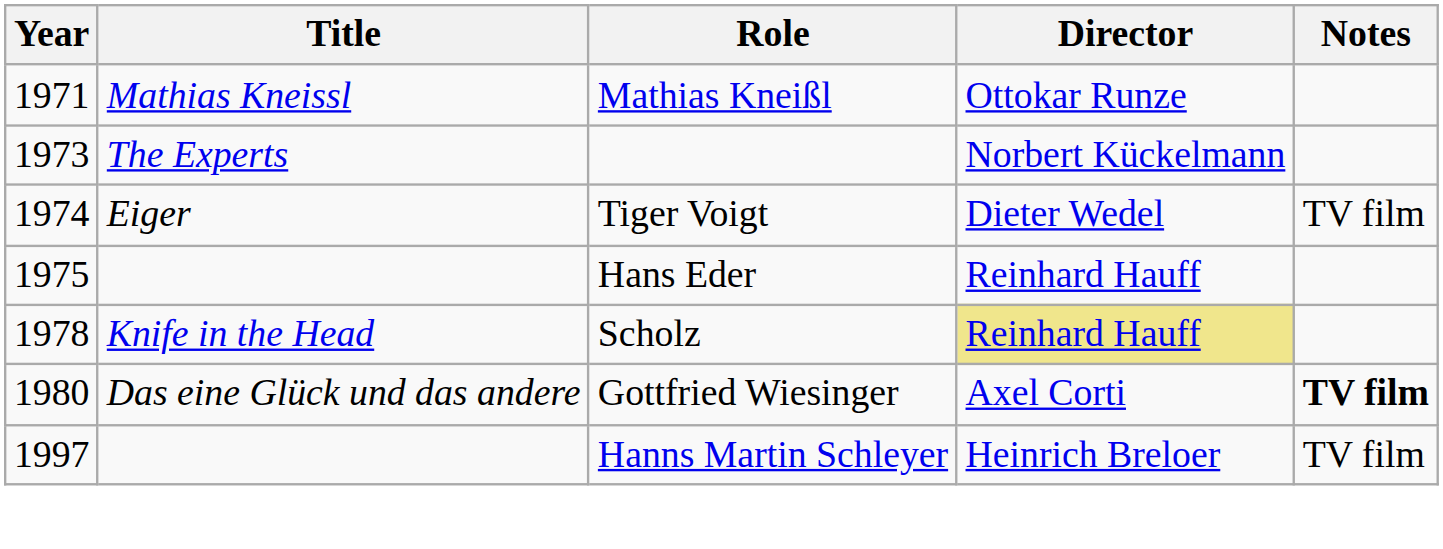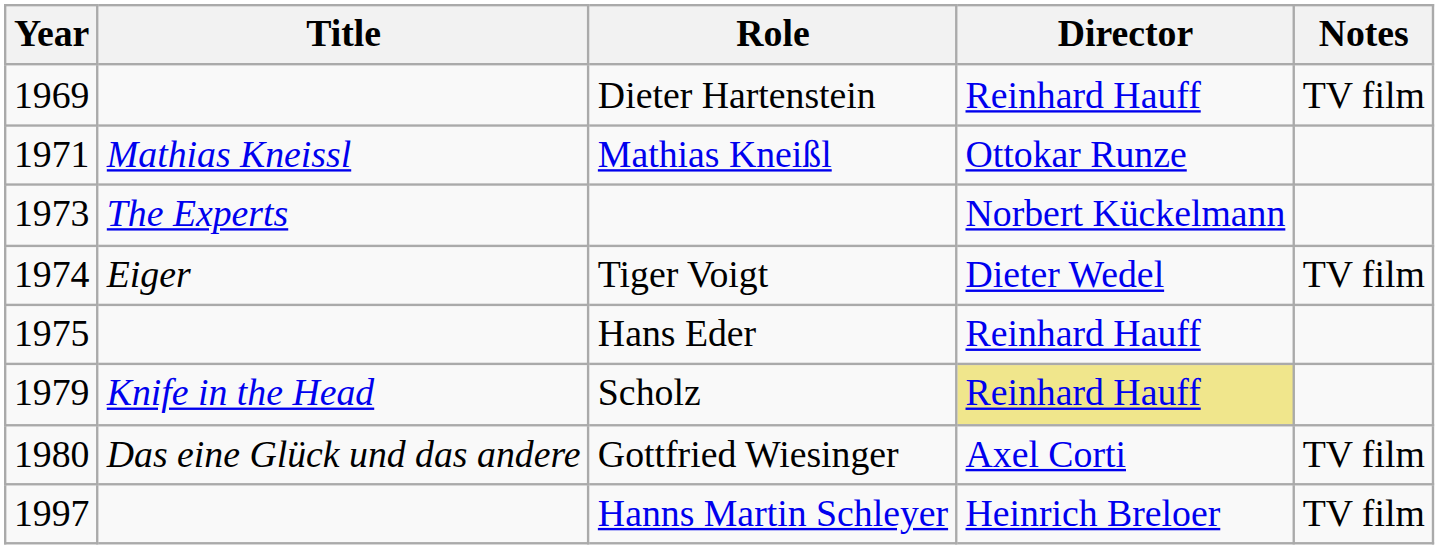 <table class="wikitable sortable">
 <tr>
 <th>Year</th>
 <th>Title</th>
 <th>Role</th>
 <th>Director</th>
 <th class="unsortable">Notes</th>
+</tr>
+<tr>
+<td>1969</td>
+<td><em></em></td>
+<td>Dieter Hartenstein</td>
+<td><a href='#'>Reinhard Hauff</a></td>
+<td>TV film</td>
 </tr>
 <tr>
 <td>1971</td>
 <td><em><a href='#'>Mathias Kneissl</a></em></td>
 <td><a href='#'>Mathias Kneißl</a></td>
 <td><a href='#'>Ottokar Runze</a></td>
 <td></td>
 </tr>
 <tr>
 <td>1973</td>
 <td><em><a href='#'>The Experts</a></em></td>
 <td></td>
 <td><a href='#'>Norbert Kückelmann</a></td>
 </tr>
 <tr>
 <td>1974</td>
 <td><em>Eiger</em></td>
 <td>Tiger Voigt</td>
 <td><a href='#'>Dieter Wedel</a></td>
 <td>TV film</td>
 </tr>
 <tr>
 <td>1975</td>
 <td><em></em></td>
 <td>Hans Eder</td>
 <td><a href='#'>Reinhard Hauff</a></td>
 <td></td>
 </tr>
 <tr>
-<td>1978</td>
+<td>1979</td>
 <td><em><a href='#'>Knife in the Head</a></em></td>
 <td>Scholz</td>
 <td style="background: khaki;"><a href='#'>Reinhard Hauff</a></td>
 <td></td>
 </tr>
 <tr>
 <td>1980</td>
 <td><em>Das eine Glück und das andere</em></td>
 <td>Gottfried Wiesinger</td>
 <td><a href='#'>Axel Corti</a></td>
-<td><strong>TV film</strong></td>
+<td>TV film</td>
 </tr>
 <tr>
 <td>1997</td>
 <td><em></em></td>
 <td><a href='#'>Hanns Martin Schleyer</a></td>
 <td><a href='#'>Heinrich Breloer</a></td>
 <td>TV film</td>
 </tr>
 </table>
